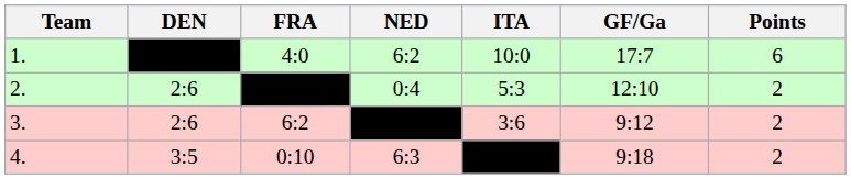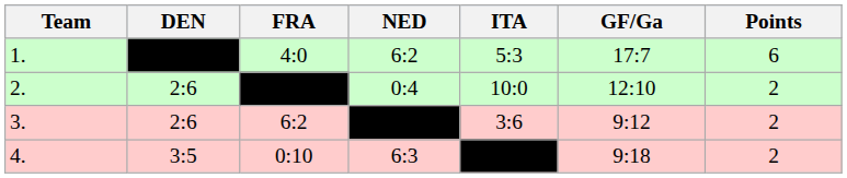 <table class="wikitable" bgcolor="#EFEFFF" width="50%">
 <tr bgcolor="#BCD2EE">
 <th>Team</th>
 <th>DEN</th>
 <th>FRA</th>
 <th>NED</th>
 <th>ITA</th>
 <th>GF/Ga</th>
 <th>Points</th>
 </tr>
 <tr bgcolor="#ccffcc" align="center">
 <td align="left">1. </td>
 <td style="background:#000000;"></td>
 <td>4:0</td>
 <td>6:2</td>
-<td>10:0</td>
+<td>5:3</td>
 <td>17:7</td>
 <td>6</td>
 </tr>
 <tr bgcolor="#ccffcc" align="center">
 <td align="left">2. </td>
 <td>2:6</td>
 <td style="background:#000000;"></td>
 <td>0:4</td>
-<td>5:3</td>
+<td>10:0</td>
 <td>12:10</td>
 <td>2</td>
 </tr>
 <tr bgcolor="#ffcccc" align="center">
 <td align="left">3. </td>
 <td>2:6</td>
 <td>6:2</td>
 <td style="background:#000000;"></td>
 <td>3:6</td>
 <td>9:12</td>
 <td>2</td>
 </tr>
 <tr bgcolor="#ffcccc" align="center">
 <td align="left">4. </td>
 <td>3:5</td>
 <td>0:10</td>
 <td>6:3</td>
 <td style="background:#000000;"></td>
 <td>9:18</td>
 <td>2</td>
 </tr>
 </table>
